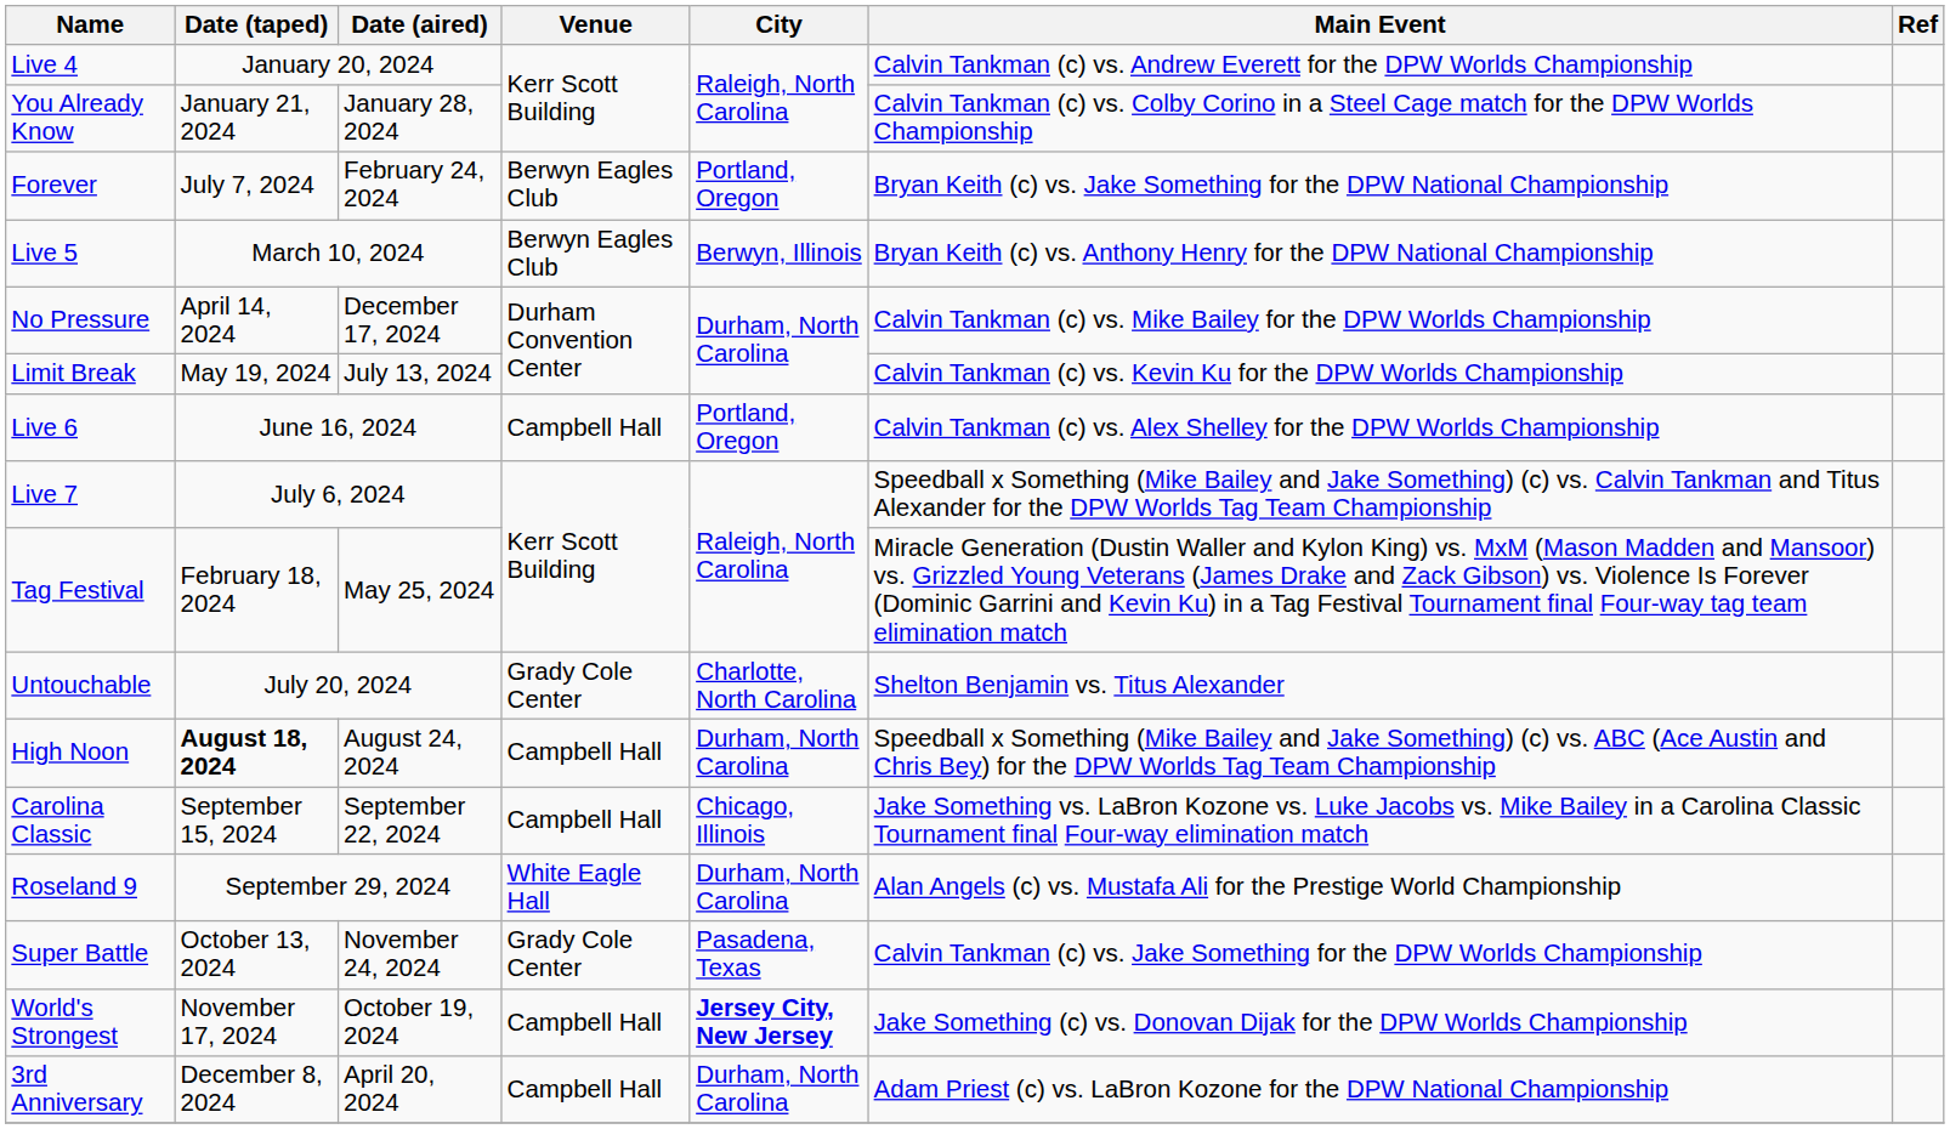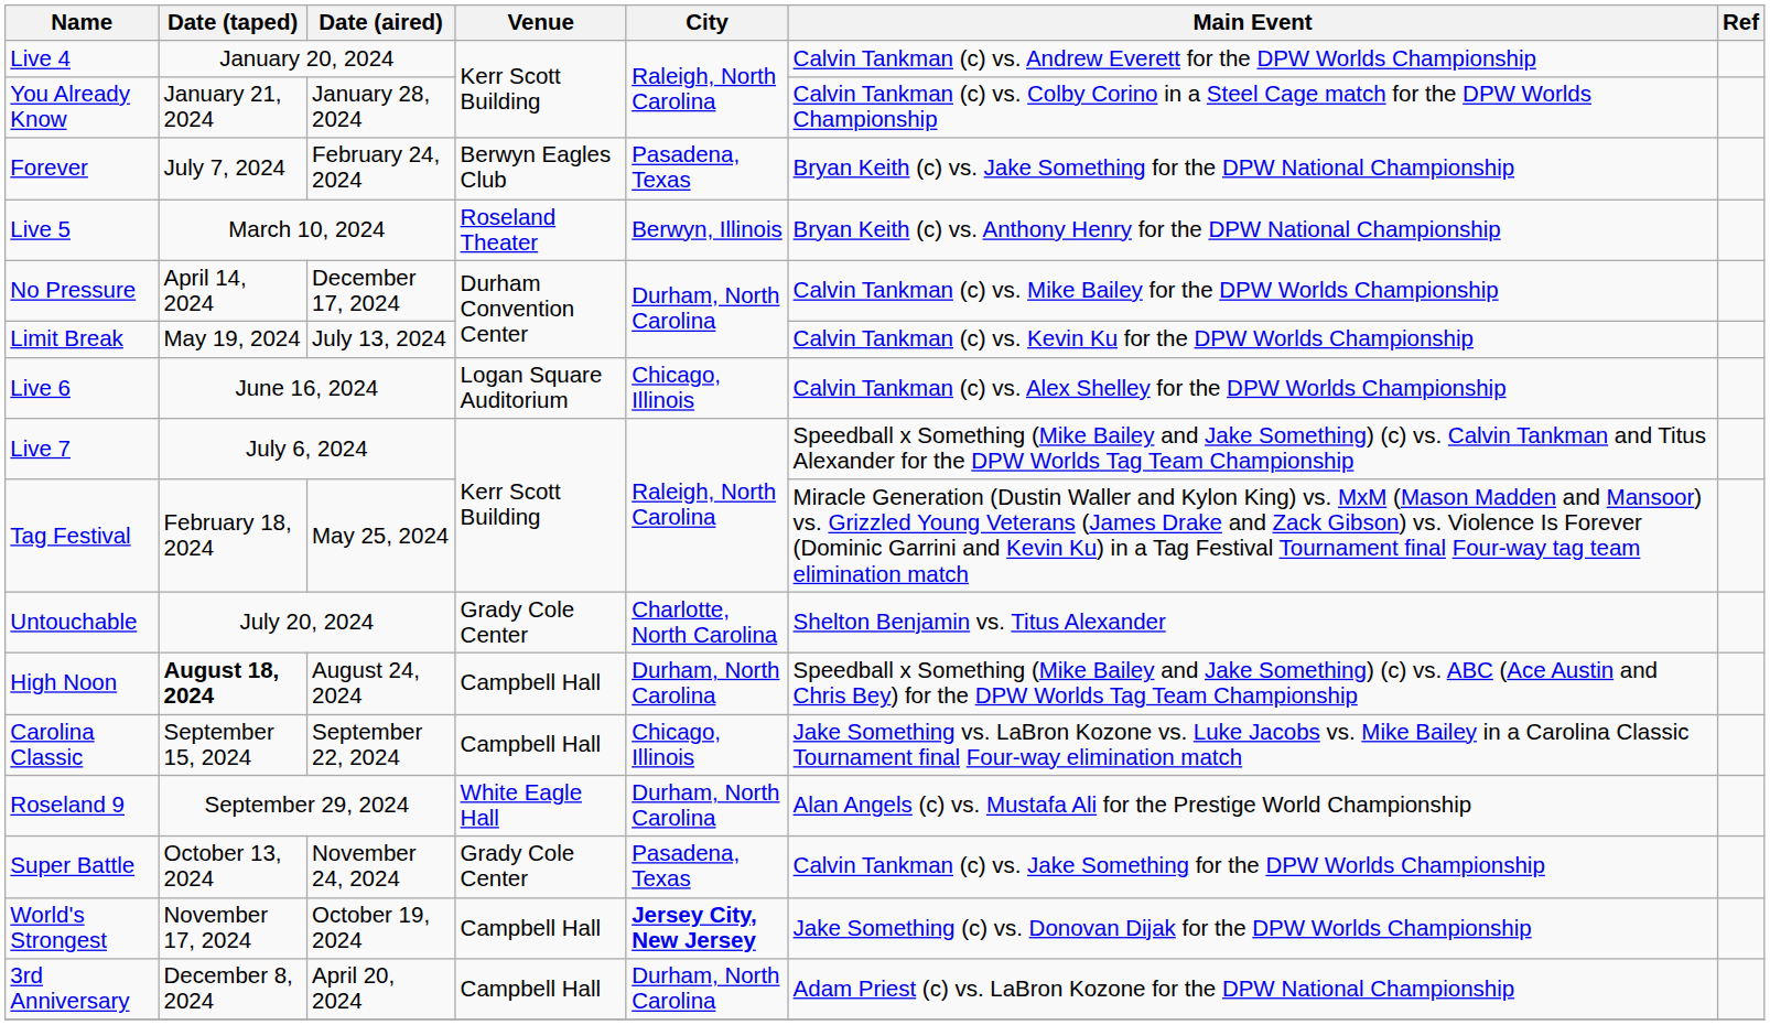 <table class="wikitable">
 <tr>
 <th>Name</th>
 <th>Date (taped)</th>
 <th>Date (aired)</th>
 <th>Venue</th>
 <th>City</th>
 <th>Main Event</th>
 <th>Ref</th>
 </tr>
 <tr>
 <td><a href='#'>Live 4</a></td>
 <td colspan="2" align="center">January 20, 2024</td>
 <td rowspan="2">Kerr Scott Building</td>
 <td rowspan="2"><a href='#'>Raleigh, North Carolina</a></td>
 <td><a href='#'>Calvin Tankman</a> (c) vs. <a href='#'>Andrew Everett</a> for the <a href='#'>DPW Worlds Championship</a></td>
 <td></td>
 </tr>
 <tr>
 <td><a href='#'>You Already Know</a></td>
 <td>January 21, 2024</td>
 <td>January 28, 2024</td>
 <td><a href='#'>Calvin Tankman</a> (c) vs. <a href='#'>Colby Corino</a> in a <a href='#'>Steel Cage match</a> for the <a href='#'>DPW Worlds Championship</a></td>
 <td></td>
 </tr>
 <tr>
 <td><a href='#'>Forever</a></td>
 <td>July 7, 2024</td>
 <td>February 24, 2024</td>
 <td>Berwyn Eagles Club</td>
-<td><a href='#'>Portland, Oregon</a></td>
+<td><a href='#'>Pasadena, Texas</a></td>
 <td><a href='#'>Bryan Keith</a> (c) vs. <a href='#'>Jake Something</a> for the <a href='#'>DPW National Championship</a></td>
 <td></td>
 </tr>
 <tr>
 <td><a href='#'>Live 5</a></td>
 <td colspan="2" align="center">March 10, 2024</td>
-<td>Berwyn Eagles Club</td>
+<td><a href='#'>Roseland Theater</a></td>
 <td><a href='#'>Berwyn, Illinois</a></td>
 <td><a href='#'>Bryan Keith</a> (c) vs. <a href='#'>Anthony Henry</a> for the <a href='#'>DPW National Championship</a></td>
 <td></td>
 </tr>
 <tr>
 <td><a href='#'>No Pressure</a></td>
 <td>April 14, 2024</td>
 <td>December 17, 2024</td>
 <td rowspan="2">Durham Convention Center</td>
 <td rowspan="2"><a href='#'>Durham, North Carolina</a></td>
 <td><a href='#'>Calvin Tankman</a> (c) vs. <a href='#'>Mike Bailey</a> for the <a href='#'>DPW Worlds Championship</a></td>
 <td></td>
 </tr>
 <tr>
 <td><a href='#'>Limit Break</a></td>
 <td>May 19, 2024</td>
 <td>July 13, 2024</td>
 <td><a href='#'>Calvin Tankman</a> (c) vs. <a href='#'>Kevin Ku</a> for the <a href='#'>DPW Worlds Championship</a></td>
 <td></td>
 </tr>
 <tr>
 <td><a href='#'>Live 6</a></td>
 <td colspan="2" align="center">June 16, 2024</td>
-<td>Campbell Hall</td>
-<td><a href='#'>Portland, Oregon</a></td>
+<td>Logan Square Auditorium</td>
+<td><a href='#'>Chicago, Illinois</a></td>
 <td><a href='#'>Calvin Tankman</a> (c) vs. <a href='#'>Alex Shelley</a> for the <a href='#'>DPW Worlds Championship</a></td>
 <td></td>
 </tr>
 <tr>
 <td><a href='#'>Live 7</a></td>
 <td colspan="2" align="center">July 6, 2024</td>
 <td rowspan="2">Kerr Scott Building</td>
 <td rowspan="2"><a href='#'>Raleigh, North Carolina</a></td>
 <td>Speedball x Something (<a href='#'>Mike Bailey</a> and <a href='#'>Jake Something</a>) (c) vs. <a href='#'>Calvin Tankman</a> and Titus Alexander for the <a href='#'>DPW Worlds Tag Team Championship</a></td>
 <td></td>
 </tr>
 <tr>
 <td><a href='#'>Tag Festival</a></td>
 <td>February 18, 2024</td>
 <td>May 25, 2024</td>
 <td>Miracle Generation (Dustin Waller and Kylon King) vs. <a href='#'>MxM</a> (<a href='#'>Mason Madden</a> and <a href='#'>Mansoor</a>) vs. <a href='#'>Grizzled Young Veterans</a> (<a href='#'>James Drake</a> and <a href='#'>Zack Gibson</a>) vs. Violence Is Forever (Dominic Garrini and <a href='#'>Kevin Ku</a>) in a Tag Festival <a href='#'>Tournament final</a> <a href='#'>Four-way tag team elimination match</a></td>
 <td></td>
 </tr>
 <tr>
 <td><a href='#'>Untouchable</a></td>
 <td colspan="2" align="center">July 20, 2024</td>
 <td>Grady Cole Center</td>
 <td><a href='#'>Charlotte, North Carolina</a></td>
 <td><a href='#'>Shelton Benjamin</a> vs. <a href='#'>Titus Alexander</a></td>
 <td></td>
 </tr>
 <tr>
 <td><a href='#'>High Noon</a></td>
 <td><strong>August 18, 2024</strong></td>
 <td>August 24, 2024</td>
 <td>Campbell Hall</td>
 <td><a href='#'>Durham, North Carolina</a></td>
 <td>Speedball x Something (<a href='#'>Mike Bailey</a> and <a href='#'>Jake Something</a>) (c) vs. <a href='#'>ABC</a> (<a href='#'>Ace Austin</a> and <a href='#'>Chris Bey</a>) for the <a href='#'>DPW Worlds Tag Team Championship</a></td>
 <td></td>
 </tr>
 <tr>
 <td><a href='#'>Carolina Classic</a></td>
 <td>September 15, 2024</td>
 <td>September 22, 2024</td>
 <td>Campbell Hall</td>
 <td><a href='#'>Chicago, Illinois</a></td>
 <td><a href='#'>Jake Something</a> vs. LaBron Kozone vs. <a href='#'>Luke Jacobs</a> vs. <a href='#'>Mike Bailey</a> in a Carolina Classic <a href='#'>Tournament final</a> <a href='#'>Four-way elimination match</a></td>
 <td></td>
 </tr>
 <tr>
 <td><a href='#'>Roseland 9</a></td>
 <td colspan="2" align="center">September 29, 2024</td>
 <td><a href='#'>White Eagle Hall</a></td>
 <td><a href='#'>Durham, North Carolina</a></td>
 <td><a href='#'>Alan Angels</a> (c) vs. <a href='#'>Mustafa Ali</a> for the Prestige World Championship</td>
 <td></td>
 </tr>
 <tr>
 <td><a href='#'>Super Battle</a></td>
 <td>October 13, 2024</td>
 <td>November 24, 2024</td>
 <td>Grady Cole Center</td>
 <td><a href='#'>Pasadena, Texas</a></td>
 <td><a href='#'>Calvin Tankman</a> (c) vs. <a href='#'>Jake Something</a> for the <a href='#'>DPW Worlds Championship</a></td>
 <td></td>
 </tr>
 <tr>
 <td><a href='#'>World's Strongest</a></td>
 <td>November 17, 2024</td>
 <td>October 19, 2024</td>
 <td>Campbell Hall</td>
 <td><strong><a href='#'>Jersey City, New Jersey</a></strong></td>
 <td><a href='#'>Jake Something</a> (c) vs. <a href='#'>Donovan Dijak</a> for the <a href='#'>DPW Worlds Championship</a></td>
 <td></td>
 </tr>
 <tr>
 <td><a href='#'>3rd Anniversary</a></td>
 <td>December 8, 2024</td>
 <td>April 20, 2024</td>
 <td>Campbell Hall</td>
 <td><a href='#'>Durham, North Carolina</a></td>
 <td><a href='#'>Adam Priest</a> (c) vs. LaBron Kozone for the <a href='#'>DPW National Championship</a></td>
 <td></td>
 </tr>
 <tr>
 </tr>
 </table>
